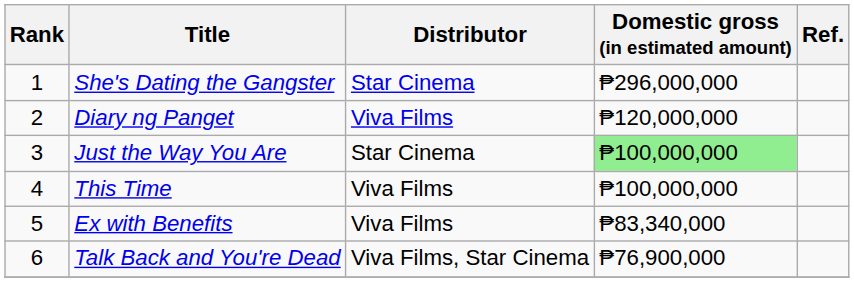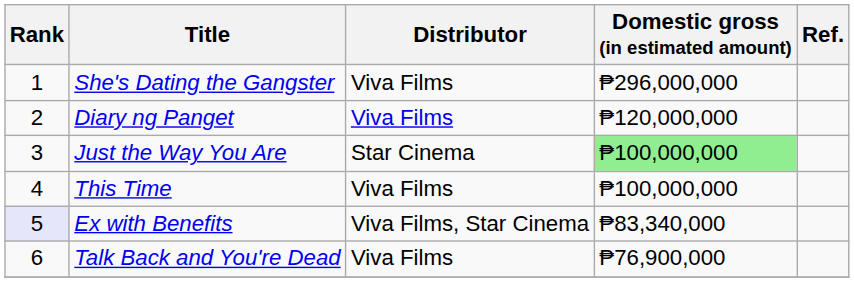 <table class="wikitable" style="margin:auto; margin:auto;">
 <tr>
 <th>Rank</th>
 <th>Title</th>
 <th>Distributor</th>
 <th>Domestic gross <br><small>(in estimated amount)</small></th>
 <th>Ref.</th>
 </tr>
 <tr>
 <td style="text-align:center;">1</td>
 <td><em><a href='#'>She's Dating the Gangster</a></em></td>
-<td><a href='#'>Star Cinema</a></td>
+<td>Viva Films</td>
 <td>₱296,000,000</td>
 <td style="text-align:center;"></td>
 </tr>
 <tr>
 <td style="text-align:center;">2</td>
 <td><em><a href='#'>Diary ng Panget</a></em></td>
 <td><a href='#'>Viva Films</a></td>
 <td>₱120,000,000</td>
 <td style="text-align:center;"></td>
 </tr>
 <tr>
 <td style="text-align:center;">3</td>
 <td><em><a href='#'>Just the Way You Are</a></em></td>
 <td>Star Cinema</td>
 <td style="background: lightgreen;">₱100,000,000</td>
 <td style="text-align:center;"></td>
 </tr>
 <tr>
 <td style="text-align:center;">4</td>
 <td><em><a href='#'>This Time</a></em></td>
 <td>Viva Films</td>
 <td>₱100,000,000</td>
 <td style="text-align:center;"></td>
 </tr>
 <tr>
-<td style="text-align:center;">5</td>
+<td style="background: lavender; text-align:center;">5</td>
 <td><em><a href='#'>Ex with Benefits</a></em></td>
-<td>Viva Films</td>
+<td>Viva Films, Star Cinema</td>
 <td>₱83,340,000</td>
 <td style="text-align:center;"></td>
 </tr>
 <tr>
 <td style="text-align:center;">6</td>
 <td><em><a href='#'>Talk Back and You're Dead</a></em></td>
-<td>Viva Films, Star Cinema</td>
+<td>Viva Films</td>
 <td>₱76,900,000 <br></td>
 <td style="text-align:center;"></td>
 </tr>
 <tr>
 </tr>
 </table>
